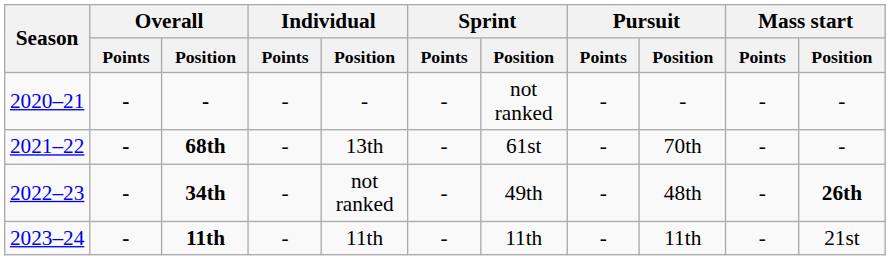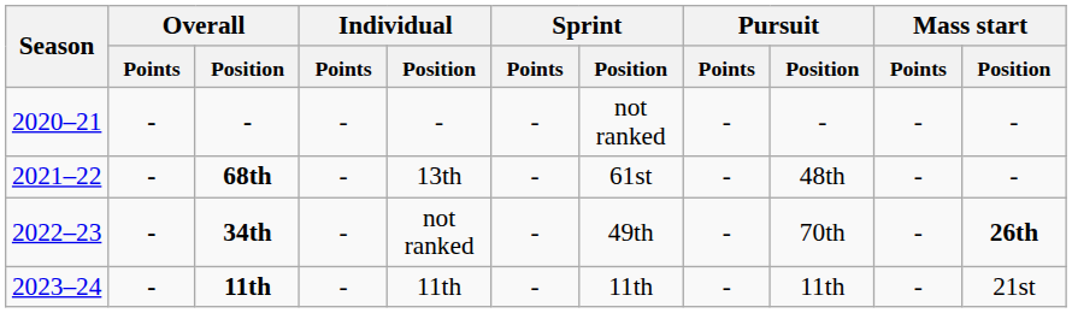 <table class="wikitable" style="text-align:center;" width="75%">
 <tr class="hintergrundfarbe5">
 <th rowspan="2" style="width:4%;">Season</th>
 <th colspan="2">Overall</th>
 <th colspan="2">Individual</th>
 <th colspan="2">Sprint</th>
 <th colspan="2">Pursuit</th>
 <th colspan="2">Mass start</th>
 </tr>
 <tr class="hintergrundfarbe5">
 <th style="width:5%;"><small>Points</small></th>
 <th style="width:5%;"><small>Position</small></th>
 <th style="width:5%;"><small>Points</small></th>
 <th style="width:5%;"><small>Position</small></th>
 <th style="width:5%;"><small>Points</small></th>
 <th style="width:5%;"><small>Position</small></th>
 <th style="width:5%;"><small>Points</small></th>
 <th style="width:5%;"><small>Position</small></th>
 <th style="width:5%;"><small>Points</small></th>
 <th style="width:5%;"><small>Position</small></th>
 </tr>
 <tr>
 <td><a href='#'>2020–21</a></td>
 <td><strong>-</strong></td>
 <td><strong>-</strong></td>
 <td>-</td>
 <td>-</td>
 <td>-</td>
 <td>not ranked</td>
 <td>-</td>
 <td>-</td>
 <td>-</td>
 <td>-</td>
 </tr>
 <tr>
 <td><a href='#'>2021–22</a></td>
 <td><strong>-</strong></td>
 <td><strong>68th</strong></td>
 <td>-</td>
 <td>13th</td>
 <td>-</td>
 <td>61st</td>
 <td>-</td>
-<td>70th</td>
+<td>48th</td>
 <td>-</td>
 <td>-</td>
 </tr>
 <tr>
 <td><a href='#'>2022–23</a></td>
 <td><strong>-</strong></td>
 <td><strong>34th</strong></td>
 <td>-</td>
 <td>not ranked</td>
 <td>-</td>
 <td>49th</td>
 <td>-</td>
-<td>48th</td>
+<td>70th</td>
 <td>-</td>
 <td><strong>26th</strong></td>
 </tr>
 <tr>
 <td><a href='#'>2023–24</a></td>
 <td><strong>-</strong></td>
 <td><strong>11th</strong></td>
 <td>-</td>
 <td>11th</td>
 <td>-</td>
 <td>11th</td>
 <td>-</td>
 <td>11th</td>
 <td>-</td>
 <td>21st</td>
 </tr>
 </table>
